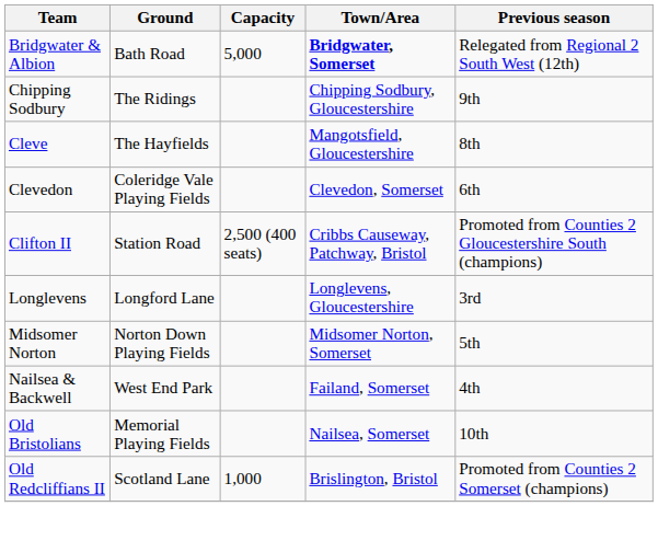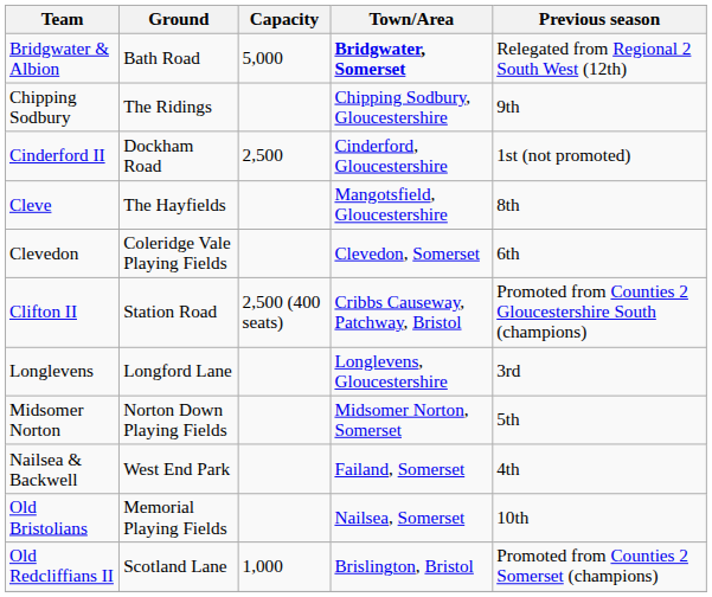 <table class="wikitable sortable" style="width:100%;">
 <tr>
 <th>Team</th>
 <th>Ground</th>
 <th>Capacity</th>
 <th>Town/Area</th>
 <th>Previous season</th>
 </tr>
 <tr>
 <td><a href='#'>Bridgwater & Albion</a></td>
 <td>Bath Road</td>
 <td>5,000</td>
 <td><strong><a href='#'>Bridgwater</a>, <a href='#'>Somerset</a></strong></td>
 <td>Relegated from <a href='#'>Regional 2 South West</a> (12th)</td>
 </tr>
 <tr>
 <td>Chipping Sodbury</td>
 <td>The Ridings</td>
 <td></td>
 <td><a href='#'>Chipping Sodbury</a>, <a href='#'>Gloucestershire</a></td>
 <td>9th</td>
+</tr>
+<tr>
+<td><a href='#'>Cinderford II</a></td>
+<td>Dockham Road</td>
+<td>2,500</td>
+<td><a href='#'>Cinderford</a>, <a href='#'>Gloucestershire</a></td>
+<td>1st (not promoted)</td>
 </tr>
 <tr>
 <td><a href='#'>Cleve</a></td>
 <td>The Hayfields</td>
 <td></td>
 <td><a href='#'>Mangotsfield</a>, <a href='#'>Gloucestershire</a></td>
 <td>8th</td>
 </tr>
 <tr>
 <td>Clevedon</td>
 <td>Coleridge Vale Playing Fields</td>
 <td></td>
 <td><a href='#'>Clevedon</a>, <a href='#'>Somerset</a></td>
 <td>6th</td>
 </tr>
 <tr>
 <td><a href='#'>Clifton II</a></td>
 <td>Station Road</td>
 <td>2,500 (400 seats)</td>
 <td><a href='#'>Cribbs Causeway</a>, <a href='#'>Patchway</a>, <a href='#'>Bristol</a></td>
 <td>Promoted from <a href='#'>Counties 2 Gloucestershire South</a> (champions)</td>
 </tr>
 <tr>
 <td>Longlevens</td>
 <td>Longford Lane</td>
 <td></td>
 <td><a href='#'>Longlevens</a>, <a href='#'>Gloucestershire</a></td>
 <td>3rd</td>
 </tr>
 <tr>
 <td>Midsomer Norton</td>
 <td>Norton Down Playing Fields</td>
 <td></td>
 <td><a href='#'>Midsomer Norton</a>, <a href='#'>Somerset</a></td>
 <td>5th</td>
 </tr>
 <tr>
 <td>Nailsea & Backwell</td>
 <td>West End Park</td>
 <td></td>
 <td><a href='#'>Failand</a>, <a href='#'>Somerset</a></td>
 <td>4th</td>
 </tr>
 <tr>
 <td><a href='#'>Old Bristolians</a></td>
 <td>Memorial Playing Fields</td>
 <td></td>
 <td><a href='#'>Nailsea</a>, <a href='#'>Somerset</a></td>
 <td>10th</td>
 </tr>
 <tr>
 <td><a href='#'>Old Redcliffians II</a></td>
 <td>Scotland Lane</td>
 <td>1,000</td>
 <td><a href='#'>Brislington</a>, <a href='#'>Bristol</a></td>
 <td>Promoted from <a href='#'>Counties 2 Somerset</a> (champions)</td>
 </tr>
 <tr>
 </tr>
 </table>
